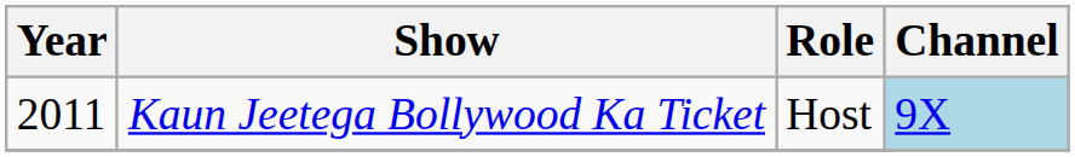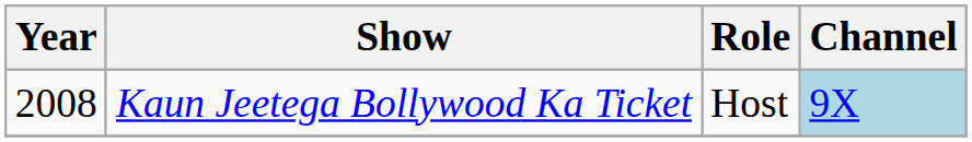 <table class="wikitable sortable">
 <tr>
 <th>Year</th>
 <th>Show</th>
 <th>Role</th>
 <th>Channel</th>
 </tr>
 <tr>
-<td>2011</td>
+<td>2008</td>
 <td><em><a href='#'>Kaun Jeetega Bollywood Ka Ticket</a></em></td>
 <td>Host</td>
 <td style="background: lightblue;"><a href='#'>9X</a></td>
 </tr>
 <tr>
 </tr>
 </table>
